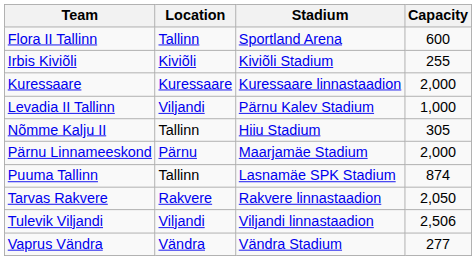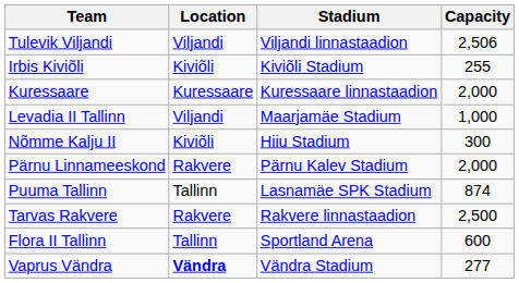 <table class="wikitable sortable">
 <tr>
 <th>Team</th>
 <th>Location</th>
 <th>Stadium</th>
 <th>Capacity</th>
 </tr>
 <tr>
-<td><a href='#'>Flora II Tallinn</a></td>
-<td><a href='#'>Tallinn</a></td>
-<td><a href='#'>Sportland Arena</a></td>
-<td align="center">600</td>
+<td><a href='#'>Tulevik Viljandi</a></td>
+<td><a href='#'>Viljandi</a></td>
+<td><a href='#'>Viljandi linnastaadion</a></td>
+<td align="center">2,506</td>
 </tr>
 <tr>
 <td><a href='#'>Irbis Kiviõli</a></td>
 <td><a href='#'>Kiviõli</a></td>
 <td><a href='#'>Kiviõli Stadium</a></td>
 <td align="center">255</td>
 </tr>
 <tr>
 <td><a href='#'>Kuressaare</a></td>
 <td><a href='#'>Kuressaare</a></td>
 <td><a href='#'>Kuressaare linnastaadion</a></td>
 <td align="center">2,000</td>
 </tr>
 <tr>
 <td><a href='#'>Levadia II Tallinn</a></td>
 <td><a href='#'>Viljandi</a></td>
-<td><a href='#'>Pärnu Kalev Stadium</a></td>
+<td><a href='#'>Maarjamäe Stadium</a></td>
 <td align="center">1,000</td>
 </tr>
 <tr>
 <td><a href='#'>Nõmme Kalju II</a></td>
-<td>Tallinn</td>
+<td><a href='#'>Kiviõli</a></td>
 <td><a href='#'>Hiiu Stadium</a></td>
-<td align="center">305</td>
+<td align="center">300</td>
 </tr>
 <tr>
 <td><a href='#'>Pärnu Linnameeskond</a></td>
-<td><a href='#'>Pärnu</a></td>
-<td><a href='#'>Maarjamäe Stadium</a></td>
+<td><a href='#'>Rakvere</a></td>
+<td><a href='#'>Pärnu Kalev Stadium</a></td>
 <td align="center">2,000</td>
 </tr>
 <tr>
 <td><a href='#'>Puuma Tallinn</a></td>
 <td>Tallinn</td>
 <td><a href='#'>Lasnamäe SPK Stadium</a></td>
 <td align="center">874</td>
 </tr>
 <tr>
 <td><a href='#'>Tarvas Rakvere</a></td>
 <td><a href='#'>Rakvere</a></td>
 <td><a href='#'>Rakvere linnastaadion</a></td>
-<td align="center">2,050</td>
+<td align="center">2,500</td>
 </tr>
 <tr>
-<td><a href='#'>Tulevik Viljandi</a></td>
-<td><a href='#'>Viljandi</a></td>
-<td><a href='#'>Viljandi linnastaadion</a></td>
-<td align="center">2,506</td>
+<td><a href='#'>Flora II Tallinn</a></td>
+<td><a href='#'>Tallinn</a></td>
+<td><a href='#'>Sportland Arena</a></td>
+<td align="center">600</td>
 </tr>
 <tr>
 <td><a href='#'>Vaprus Vändra</a></td>
-<td><a href='#'>Vändra</a></td>
+<td><strong><a href='#'>Vändra</a></strong></td>
 <td><a href='#'>Vändra Stadium</a></td>
 <td align="center">277</td>
 </tr>
 </table>
